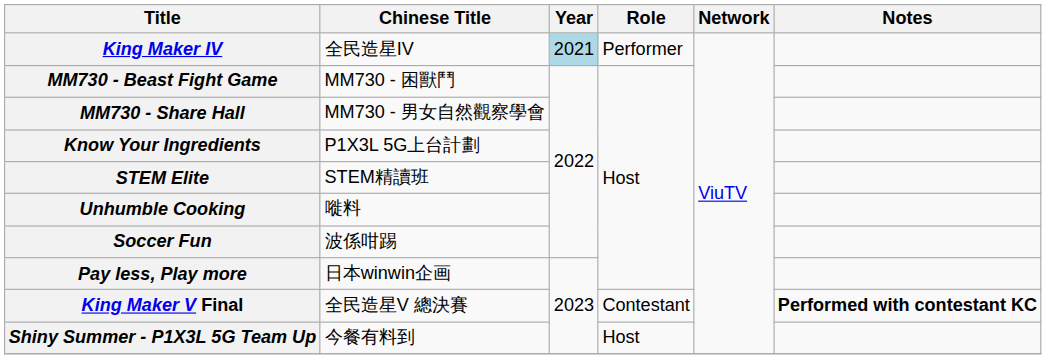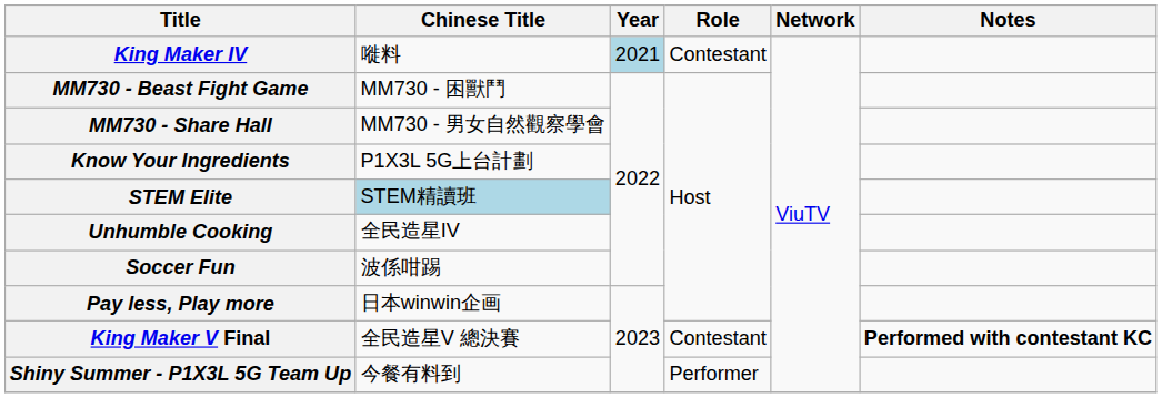 <table class="wikitable plainrowheaders">
 <tr>
 <th>Title</th>
 <th>Chinese Title</th>
 <th>Year</th>
 <th>Role</th>
 <th>Network</th>
 <th>Notes</th>
 </tr>
 <tr>
 <th scope=row><em><a href='#'>King Maker IV</a></em></th>
-<td>全民造星IV</td>
+<td>嘥料</td>
 <td style="background: lightblue;">2021</td>
-<td>Performer</td>
+<td>Contestant</td>
 <td rowspan="10"><a href='#'>ViuTV</a></td>
 <td></td>
 </tr>
 <tr>
 <th scope=row><em>MM730 - Beast Fight Game</em></th>
 <td>MM730 - 困獸鬥</td>
 <td rowspan="6">2022</td>
 <td rowspan="7">Host</td>
 <td></td>
 </tr>
 <tr>
 <th scope=row><em>MM730 - Share Hall</em></th>
 <td>MM730 - 男女自然觀察學會</td>
 <td></td>
 </tr>
 <tr>
 <th scope=row><em>Know Your Ingredients</em></th>
 <td>P1X3L 5G上台計劃</td>
 <td></td>
 </tr>
 <tr>
 <th scope=row><em>STEM Elite</em></th>
-<td>STEM精讀班</td>
+<td style="background: lightblue;">STEM精讀班</td>
 <td></td>
 </tr>
 <tr>
 <th scope=row><em>Unhumble Cooking</em></th>
-<td>嘥料</td>
+<td>全民造星IV</td>
 <td></td>
 </tr>
 <tr>
 <th scope=row><em>Soccer Fun</em></th>
 <td>波係咁踢</td>
 <td></td>
 </tr>
 <tr>
 <th scope=row><em>Pay less, Play more</em></th>
 <td>日本winwin企画</td>
 <td rowspan="3">2023</td>
 <td></td>
 </tr>
 <tr>
 <th scope=row><em><a href='#'>King Maker V</a></em> Final</th>
 <td>全民造星V 總決賽</td>
 <td>Contestant</td>
 <td><strong>Performed with contestant KC</strong></td>
 </tr>
 <tr>
 <th scope=row><em>Shiny Summer - P1X3L 5G Team Up</em></th>
 <td>今餐有料到</td>
-<td>Host</td>
+<td>Performer</td>
 <td></td>
 </tr>
 <tr>
 </tr>
 </table>
